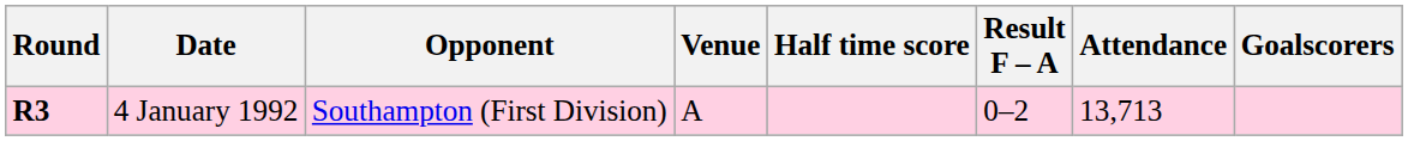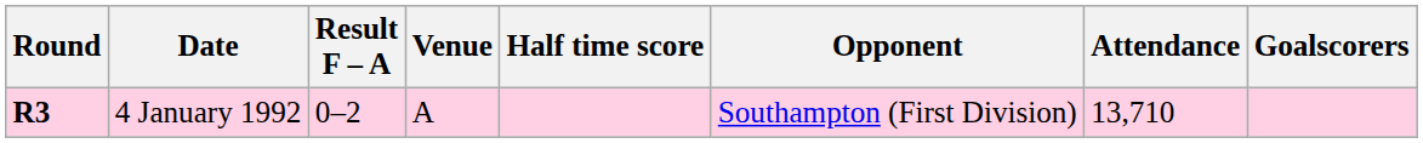 <table class="wikitable">
 <tr>
 <th>Round</th>
 <th>Date</th>
-<th>Opponent</th>
+<th><strong>Result</strong><br><strong>F – A</strong></th>
 <th>Venue</th>
 <th><strong>Half time score</strong></th>
-<th><strong>Result</strong><br><strong>F – A</strong></th>
+<th>Opponent</th>
 <th>Attendance</th>
 <th>Goalscorers</th>
 </tr>
 <tr style="background-color: #ffd0e3;">
 <td><strong>R3</strong></td>
 <td>4 January 1992</td>
-<td><a href='#'>Southampton</a> (First Division)</td>
+<td>0–2</td>
 <td>A</td>
 <td></td>
-<td>0–2</td>
-<td>13,713</td>
+<td><a href='#'>Southampton</a> (First Division)</td>
+<td>13,710</td>
 <td></td>
 </tr>
 </table>
